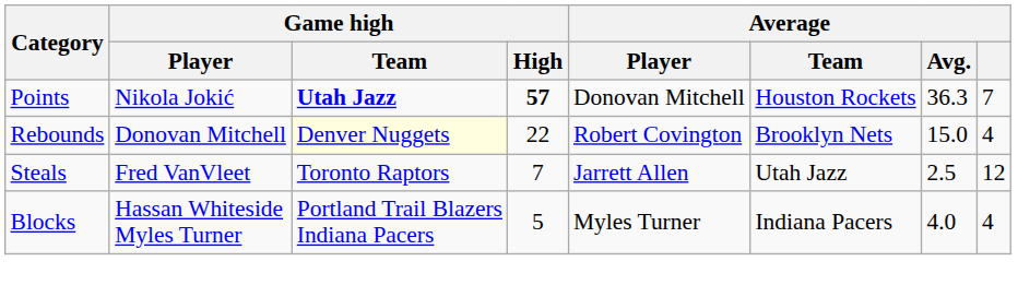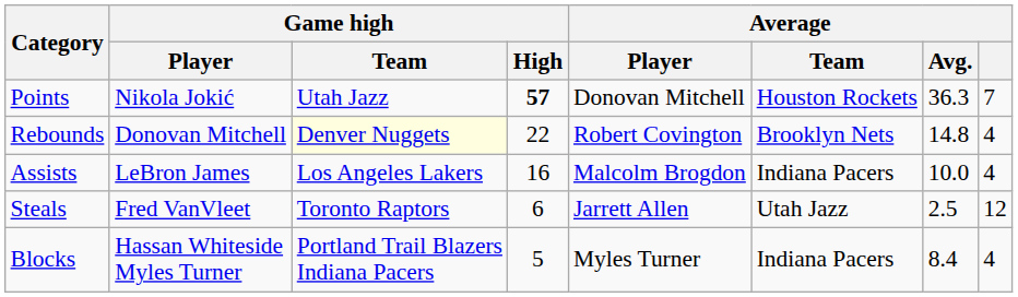 <table class=wikitable style="text-align:left;">
 <tr>
 <th rowspan=2>Category</th>
 <th colspan=3>Game high</th>
 <th colspan=4>Average</th>
 </tr>
 <tr>
 <th>Player</th>
 <th>Team</th>
 <th>High</th>
 <th>Player</th>
 <th>Team</th>
 <th>Avg.</th>
 <th></th>
 </tr>
 <tr>
 <td><a href='#'>Points</a></td>
 <td><a href='#'>Nikola Jokić</a></td>
-<td><strong><a href='#'>Utah Jazz</a></strong></td>
+<td><a href='#'>Utah Jazz</a></td>
 <td align=center><strong>57</strong></td>
 <td>Donovan Mitchell</td>
 <td><a href='#'>Houston Rockets</a></td>
 <td>36.3</td>
 <td>7</td>
 </tr>
 <tr>
 <td><a href='#'>Rebounds</a></td>
 <td><a href='#'>Donovan Mitchell</a></td>
 <td style="background: lightyellow;"><a href='#'>Denver Nuggets</a></td>
 <td align=center>22</td>
 <td><a href='#'>Robert Covington</a></td>
 <td><a href='#'>Brooklyn Nets</a></td>
-<td>15.0</td>
+<td>14.8</td>
+<td>4</td>
+</tr>
+<tr>
+<td><a href='#'>Assists</a></td>
+<td><a href='#'>LeBron James</a></td>
+<td><a href='#'>Los Angeles Lakers</a></td>
+<td align=center>16</td>
+<td><a href='#'>Malcolm Brogdon</a></td>
+<td>Indiana Pacers</td>
+<td>10.0</td>
 <td>4</td>
 </tr>
 <tr>
 <td><a href='#'>Steals</a></td>
 <td><a href='#'>Fred VanVleet</a></td>
 <td><a href='#'>Toronto Raptors</a></td>
-<td align=center>7</td>
+<td align=center>6</td>
 <td><a href='#'>Jarrett Allen</a></td>
 <td>Utah Jazz</td>
 <td>2.5</td>
 <td>12</td>
 </tr>
 <tr>
 <td><a href='#'>Blocks</a></td>
 <td><a href='#'>Hassan Whiteside</a><br><a href='#'>Myles Turner</a></td>
 <td><a href='#'>Portland Trail Blazers</a><br><a href='#'>Indiana Pacers</a></td>
 <td align=center>5</td>
 <td>Myles Turner</td>
 <td>Indiana Pacers</td>
-<td>4.0</td>
+<td>8.4</td>
 <td>4</td>
 </tr>
 </table>
